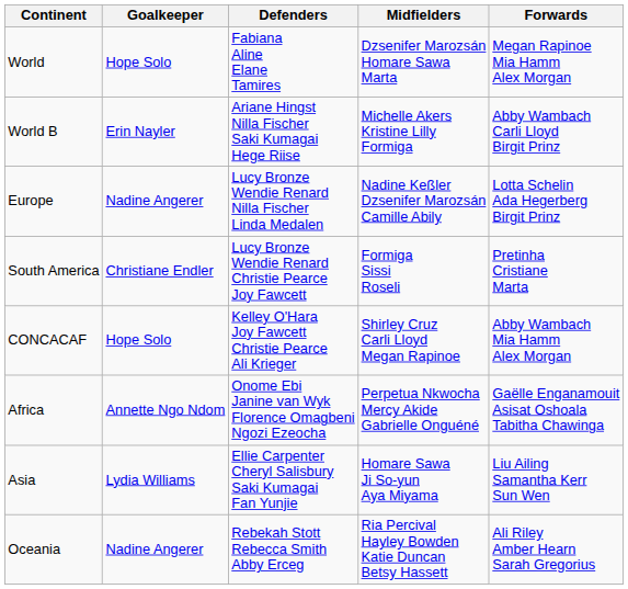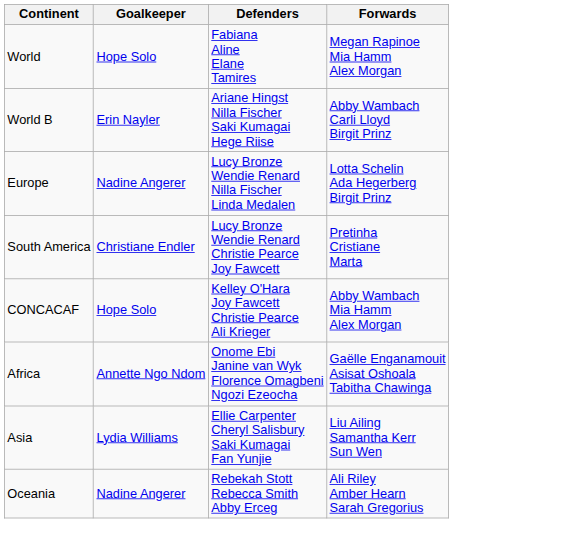 <table class="wikitable">
 <tr>
 <th>Continent</th>
 <th>Goalkeeper</th>
 <th>Defenders</th>
-<th>Midfielders</th>
 <th>Forwards</th>
 </tr>
 <tr>
 <td>World</td>
 <td> <a href='#'>Hope Solo</a></td>
 <td> <a href='#'>Fabiana</a><br> <a href='#'>Aline</a><br> <a href='#'>Elane</a><br> <a href='#'>Tamires</a></td>
-<td> <a href='#'>Dzsenifer Marozsán</a><br> <a href='#'>Homare Sawa</a><br> <a href='#'>Marta</a></td>
 <td> <a href='#'>Megan Rapinoe</a><br> <a href='#'>Mia Hamm</a><br> <a href='#'>Alex Morgan</a></td>
 </tr>
 <tr>
 <td>World B</td>
 <td> <a href='#'>Erin Nayler</a></td>
 <td> <a href='#'>Ariane Hingst</a><br> <a href='#'>Nilla Fischer</a><br> <a href='#'>Saki Kumagai</a><br> <a href='#'>Hege Riise</a></td>
-<td> <a href='#'>Michelle Akers</a><br> <a href='#'>Kristine Lilly</a><br> <a href='#'>Formiga</a></td>
 <td> <a href='#'>Abby Wambach</a><br> <a href='#'>Carli Lloyd</a><br> <a href='#'>Birgit Prinz</a></td>
 </tr>
 <tr>
 <td>Europe</td>
 <td> <a href='#'>Nadine Angerer</a></td>
 <td> <a href='#'>Lucy Bronze</a><br> <a href='#'>Wendie Renard</a><br> <a href='#'>Nilla Fischer</a><br> <a href='#'>Linda Medalen</a></td>
-<td> <a href='#'>Nadine Keßler</a><br> <a href='#'>Dzsenifer Marozsán</a><br> <a href='#'>Camille Abily</a></td>
 <td> <a href='#'>Lotta Schelin</a><br> <a href='#'>Ada Hegerberg</a><br> <a href='#'>Birgit Prinz</a></td>
 </tr>
 <tr>
 <td>South America</td>
 <td> <a href='#'>Christiane Endler</a></td>
 <td> <a href='#'>Lucy Bronze</a><br> <a href='#'>Wendie Renard</a><br> <a href='#'>Christie Pearce</a><br> <a href='#'>Joy Fawcett</a></td>
-<td> <a href='#'>Formiga</a><br> <a href='#'>Sissi</a><br> <a href='#'>Roseli</a></td>
 <td> <a href='#'>Pretinha</a><br> <a href='#'>Cristiane</a><br> <a href='#'>Marta</a></td>
 </tr>
 <tr>
 <td>CONCACAF</td>
 <td> <a href='#'>Hope Solo</a></td>
 <td> <a href='#'>Kelley O'Hara</a><br> <a href='#'>Joy Fawcett</a><br> <a href='#'>Christie Pearce</a><br> <a href='#'>Ali Krieger</a></td>
-<td> <a href='#'>Shirley Cruz</a><br> <a href='#'>Carli Lloyd</a><br> <a href='#'>Megan Rapinoe</a></td>
 <td> <a href='#'>Abby Wambach</a><br> <a href='#'>Mia Hamm</a><br> <a href='#'>Alex Morgan</a></td>
 </tr>
 <tr>
 <td>Africa</td>
 <td> <a href='#'>Annette Ngo Ndom</a></td>
 <td> <a href='#'>Onome Ebi</a><br> <a href='#'>Janine van Wyk</a><br> <a href='#'>Florence Omagbeni</a><br> <a href='#'>Ngozi Ezeocha</a></td>
-<td> <a href='#'>Perpetua Nkwocha</a><br> <a href='#'>Mercy Akide</a><br> <a href='#'>Gabrielle Onguéné</a></td>
 <td> <a href='#'>Gaëlle Enganamouit</a><br> <a href='#'>Asisat Oshoala</a><br> <a href='#'>Tabitha Chawinga</a></td>
 </tr>
 <tr>
 <td>Asia</td>
 <td> <a href='#'>Lydia Williams</a></td>
 <td> <a href='#'>Ellie Carpenter</a><br> <a href='#'>Cheryl Salisbury</a><br> <a href='#'>Saki Kumagai</a><br> <a href='#'>Fan Yunjie</a></td>
-<td> <a href='#'>Homare Sawa</a><br> <a href='#'>Ji So-yun</a><br> <a href='#'>Aya Miyama</a></td>
 <td> <a href='#'>Liu Ailing</a><br> <a href='#'>Samantha Kerr</a><br> <a href='#'>Sun Wen</a></td>
 </tr>
 <tr>
 <td>Oceania</td>
 <td> <a href='#'>Nadine Angerer</a></td>
 <td> <a href='#'>Rebekah Stott</a><br> <a href='#'>Rebecca Smith</a><br> <a href='#'>Abby Erceg</a></td>
-<td> <a href='#'>Ria Percival</a><br> <a href='#'>Hayley Bowden</a><br> <a href='#'>Katie Duncan</a><br> <a href='#'>Betsy Hassett</a></td>
 <td> <a href='#'>Ali Riley</a><br> <a href='#'>Amber Hearn</a><br> <a href='#'>Sarah Gregorius</a></td>
 </tr>
 </table>
